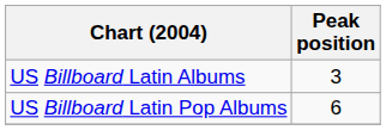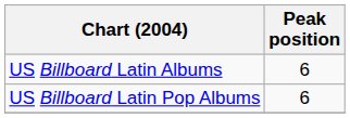 <table class="wikitable">
 <tr>
 <th align="left">Chart (2004)</th>
 <th align="left">Peak<br>position</th>
 </tr>
 <tr>
 <td align="left"><a href='#'>US</a> <a href='#'><em>Billboard</em> Latin Albums</a></td>
-<td style="text-align:center;">3</td>
+<td style="text-align:center;">6</td>
 </tr>
 <tr>
 <td align="left"><a href='#'>US</a> <a href='#'><em>Billboard</em> Latin Pop Albums</a></td>
 <td style="text-align:center;">6</td>
 </tr>
 <tr>
 </tr>
 </table>
